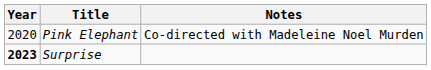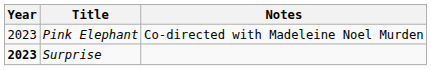 <table class="wikitable">
 <tr>
 <th>Year</th>
 <th>Title</th>
 <th>Notes</th>
 </tr>
 <tr>
-<td>2020</td>
+<td>2023</td>
 <td><em>Pink Elephant</em></td>
 <td>Co-directed with Madeleine Noel Murden</td>
 </tr>
 <tr>
 <td><strong>2023</strong></td>
 <td><em>Surprise</em></td>
 <td></td>
 </tr>
 </table>
